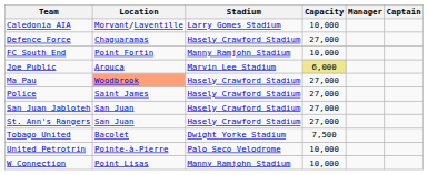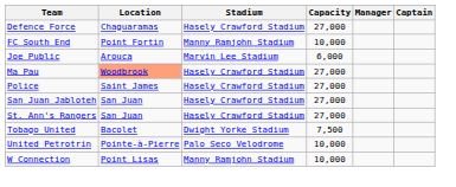 <table class="sortable wikitable" style="font-size:90%;">
 <tr>
 <th>Team</th>
 <th>Location</th>
 <th>Stadium</th>
 <th>Capacity</th>
 <th>Manager</th>
 <th>Captain</th>
-</tr>
-<tr>
-<td><a href='#'>Caledonia AIA</a></td>
-<td><a href='#'>Morvant</a>/<a href='#'>Laventille</a></td>
-<td><a href='#'>Larry Gomes Stadium</a></td>
-<td align=center>10,000</td>
-<td> </td>
-<td> </td>
 </tr>
 <tr>
 <td><a href='#'>Defence Force</a></td>
 <td><a href='#'>Chaguaramas</a></td>
 <td><a href='#'>Hasely Crawford Stadium</a></td>
 <td align=center>27,000</td>
 <td> </td>
 <td> </td>
 </tr>
 <tr>
 <td><a href='#'>FC South End</a></td>
 <td><a href='#'>Point Fortin</a></td>
 <td><a href='#'>Manny Ramjohn Stadium</a></td>
 <td align=center>10,000</td>
 <td> </td>
 <td> </td>
 </tr>
 <tr>
 <td><a href='#'>Joe Public</a></td>
 <td><a href='#'>Arouca</a></td>
 <td><a href='#'>Marvin Lee Stadium</a></td>
-<td align=center style="background: khaki;">6,000</td>
+<td align=center>6,000</td>
 <td> </td>
 <td> </td>
 </tr>
 <tr>
 <td><a href='#'>Ma Pau</a></td>
 <td style="background: lightsalmon;"><a href='#'>Woodbrook</a></td>
 <td><a href='#'>Hasely Crawford Stadium</a></td>
 <td align=center>27,000</td>
 <td> </td>
 <td> </td>
 </tr>
 <tr>
 <td><a href='#'>Police</a></td>
 <td><a href='#'>Saint James</a></td>
 <td><a href='#'>Hasely Crawford Stadium</a></td>
 <td align=center>27,000</td>
 <td> </td>
 <td> </td>
 </tr>
 <tr>
 <td><a href='#'>San Juan Jabloteh</a></td>
 <td><a href='#'>San Juan</a></td>
 <td><a href='#'>Hasely Crawford Stadium</a></td>
 <td align=center>27,000</td>
 <td> </td>
 <td> </td>
 </tr>
 <tr>
 <td><a href='#'>St. Ann's Rangers</a></td>
 <td><a href='#'>San Juan</a></td>
 <td><a href='#'>Hasely Crawford Stadium</a></td>
 <td align=center>27,000</td>
 <td> </td>
 <td> </td>
 </tr>
 <tr>
 <td><a href='#'>Tobago United</a></td>
 <td><a href='#'>Bacolet</a></td>
 <td><a href='#'>Dwight Yorke Stadium</a></td>
 <td align=center>7,500</td>
 <td> </td>
 <td> </td>
 </tr>
 <tr>
 <td><a href='#'>United Petrotrin</a></td>
 <td><a href='#'>Pointe-à-Pierre</a></td>
 <td><a href='#'>Palo Seco Velodrome</a></td>
 <td align=center>10,000</td>
 <td> </td>
 <td> </td>
 </tr>
 <tr>
 <td><a href='#'>W Connection</a></td>
 <td><a href='#'>Point Lisas</a></td>
 <td><a href='#'>Manny Ramjohn Stadium</a></td>
 <td align=center>10,000</td>
 <td> </td>
 <td> </td>
 </tr>
 </table>
